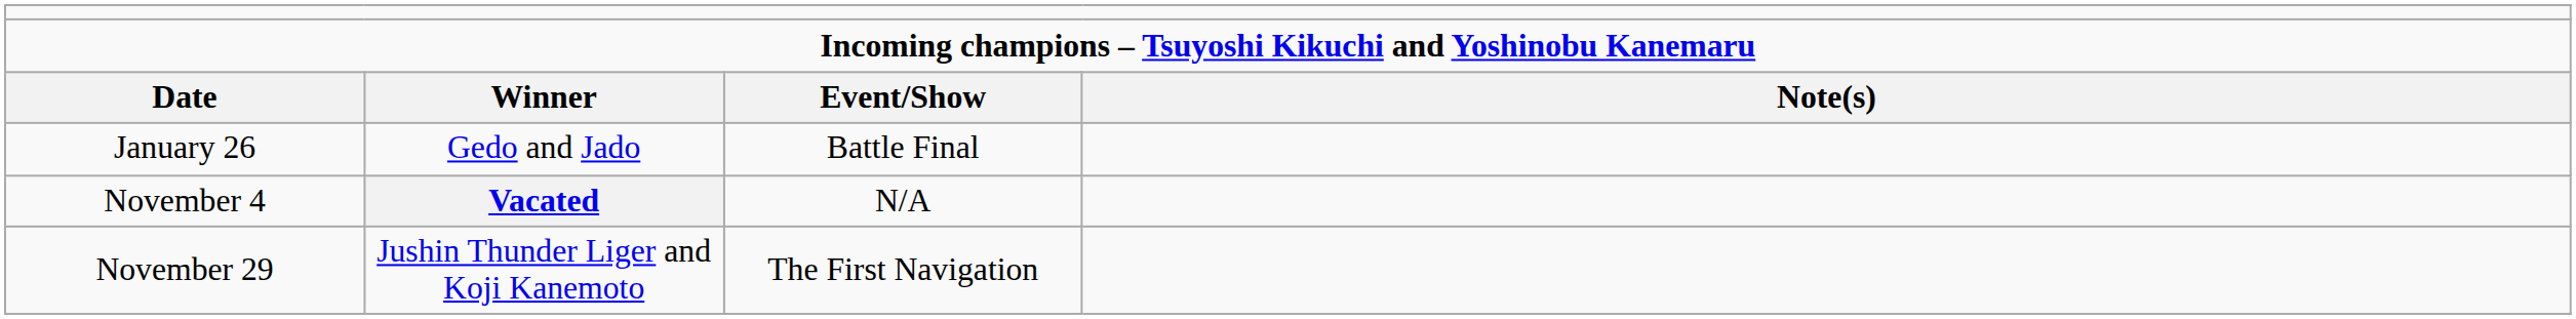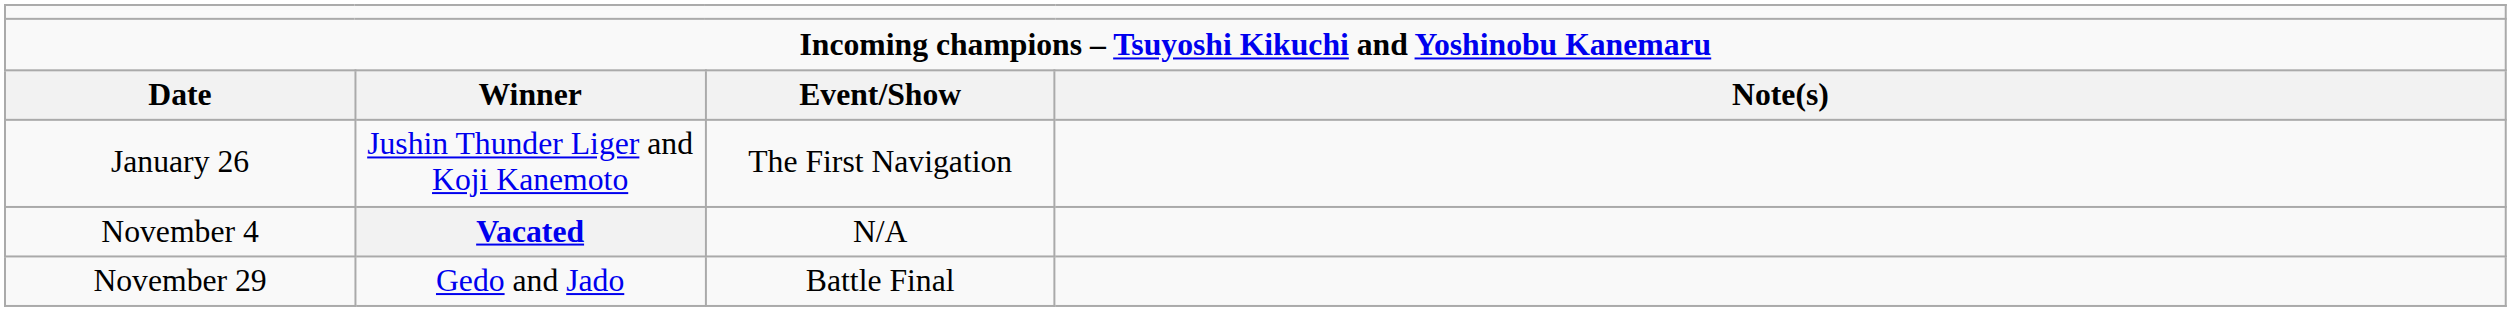 <table class="wikitable" style="text-align:center; width:100%;">
 <tr>
 <td colspan="5"></td>
 </tr>
 <tr>
 <td colspan="5"><strong>Incoming champions – <a href='#'>Tsuyoshi Kikuchi</a> and <a href='#'>Yoshinobu Kanemaru</a></strong></td>
 </tr>
 <tr>
 <th width=14%>Date</th>
 <th width=14%>Winner</th>
 <th width=14%>Event/Show</th>
 <th width=58%>Note(s)</th>
 </tr>
 <tr>
 <td>January 26</td>
-<td><a href='#'>Gedo</a> and <a href='#'>Jado</a></td>
-<td>Battle Final</td>
+<td><a href='#'>Jushin Thunder Liger</a> and <a href='#'>Koji Kanemoto</a></td>
+<td>The First Navigation</td>
 <td align="left"></td>
 </tr>
 <tr>
 <td>November 4</td>
 <th><a href='#'>Vacated</a></th>
 <td>N/A</td>
 <td align="left"></td>
 </tr>
 <tr>
 <td>November 29</td>
-<td><a href='#'>Jushin Thunder Liger</a> and <a href='#'>Koji Kanemoto</a></td>
-<td>The First Navigation</td>
+<td><a href='#'>Gedo</a> and <a href='#'>Jado</a></td>
+<td>Battle Final</td>
 <td align="left"></td>
 </tr>
 </table>
